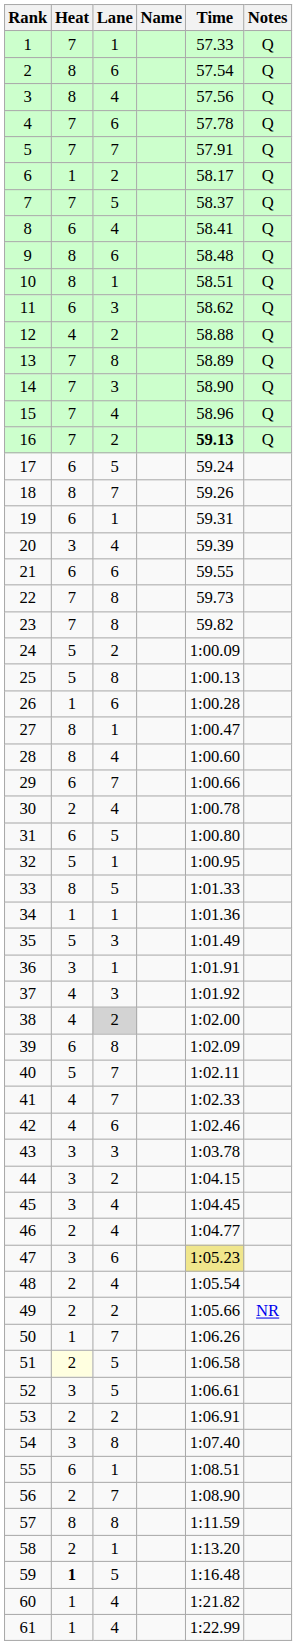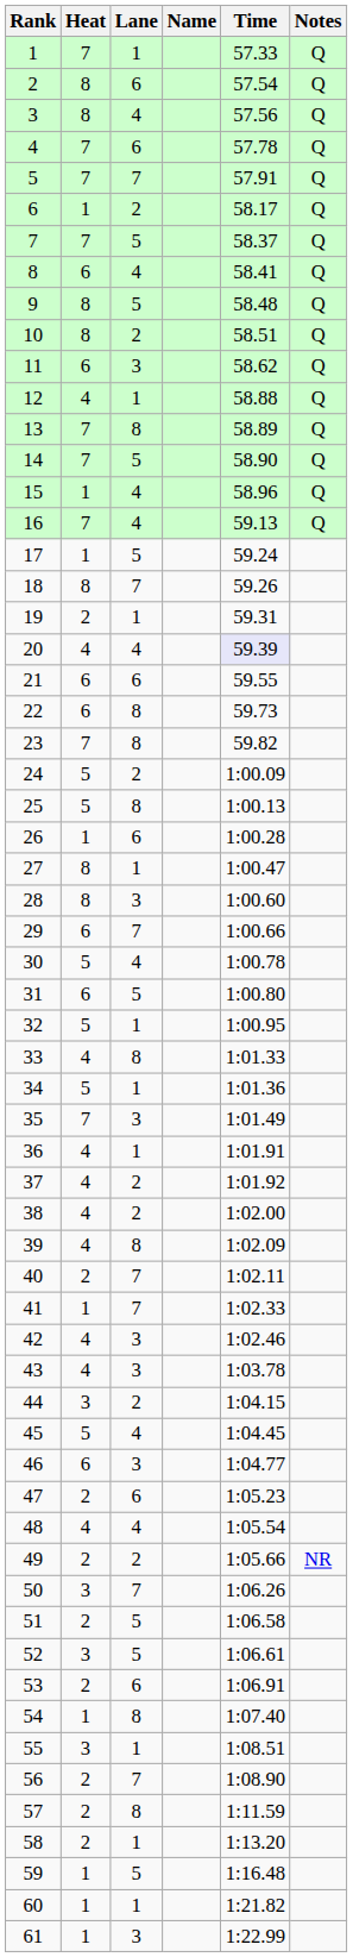 <table class="wikitable sortable" style="text-align:center">
 <tr>
 <th>Rank</th>
 <th>Heat</th>
 <th>Lane</th>
 <th>Name</th>
 <th>Time</th>
 <th>Notes</th>
 </tr>
 <tr bgcolor=ccffcc>
 <td>1</td>
 <td>7</td>
 <td>1</td>
 <td align=left></td>
 <td>57.33</td>
 <td>Q</td>
 </tr>
 <tr bgcolor=ccffcc>
 <td>2</td>
 <td>8</td>
 <td>6</td>
 <td align=left></td>
 <td>57.54</td>
 <td>Q</td>
 </tr>
 <tr bgcolor=ccffcc>
 <td>3</td>
 <td>8</td>
 <td>4</td>
 <td align=left></td>
 <td>57.56</td>
 <td>Q</td>
 </tr>
 <tr bgcolor=ccffcc>
 <td>4</td>
 <td>7</td>
 <td>6</td>
 <td align=left></td>
 <td>57.78</td>
 <td>Q</td>
 </tr>
 <tr bgcolor=ccffcc>
 <td>5</td>
 <td>7</td>
 <td>7</td>
 <td align=left></td>
 <td>57.91</td>
 <td>Q</td>
 </tr>
 <tr bgcolor=ccffcc>
 <td>6</td>
 <td>1</td>
 <td>2</td>
 <td align=left></td>
 <td>58.17</td>
 <td>Q</td>
 </tr>
 <tr bgcolor=ccffcc>
 <td>7</td>
 <td>7</td>
 <td>5</td>
 <td align=left></td>
 <td>58.37</td>
 <td>Q</td>
 </tr>
 <tr bgcolor=ccffcc>
 <td>8</td>
 <td>6</td>
 <td>4</td>
 <td align=left></td>
 <td>58.41</td>
 <td>Q</td>
 </tr>
 <tr bgcolor=ccffcc>
 <td>9</td>
 <td>8</td>
-<td>6</td>
+<td>5</td>
 <td align=left></td>
 <td>58.48</td>
 <td>Q</td>
 </tr>
 <tr bgcolor=ccffcc>
 <td>10</td>
 <td>8</td>
-<td>1</td>
+<td>2</td>
 <td align=left></td>
 <td>58.51</td>
 <td>Q</td>
 </tr>
 <tr bgcolor=ccffcc>
 <td>11</td>
 <td>6</td>
 <td>3</td>
 <td align=left></td>
 <td>58.62</td>
 <td>Q</td>
 </tr>
 <tr bgcolor=ccffcc>
 <td>12</td>
 <td>4</td>
-<td>2</td>
+<td>1</td>
 <td align=left></td>
 <td>58.88</td>
 <td>Q</td>
 </tr>
 <tr bgcolor=ccffcc>
 <td>13</td>
 <td>7</td>
 <td>8</td>
 <td align=left></td>
 <td>58.89</td>
 <td>Q</td>
 </tr>
 <tr bgcolor=ccffcc>
 <td>14</td>
 <td>7</td>
-<td>3</td>
+<td>5</td>
 <td align=left></td>
 <td>58.90</td>
 <td>Q</td>
 </tr>
 <tr bgcolor=ccffcc>
 <td>15</td>
-<td>7</td>
+<td>1</td>
 <td>4</td>
 <td align=left></td>
 <td>58.96</td>
 <td>Q</td>
 </tr>
 <tr bgcolor=ccffcc>
 <td>16</td>
 <td>7</td>
-<td>2</td>
+<td>4</td>
 <td align=left></td>
-<td><strong>59.13</strong></td>
+<td>59.13</td>
 <td>Q</td>
 </tr>
 <tr>
 <td>17</td>
-<td>6</td>
+<td>1</td>
 <td>5</td>
 <td align=left></td>
 <td>59.24</td>
 <td></td>
 </tr>
 <tr>
 <td>18</td>
 <td>8</td>
 <td>7</td>
 <td align=left></td>
 <td>59.26</td>
 <td></td>
 </tr>
 <tr>
 <td>19</td>
-<td>6</td>
+<td>2</td>
 <td>1</td>
 <td align=left></td>
 <td>59.31</td>
 <td></td>
 </tr>
 <tr>
 <td>20</td>
-<td>3</td>
+<td>4</td>
 <td>4</td>
 <td align=left></td>
-<td>59.39</td>
+<td style="background: lavender;">59.39</td>
 <td></td>
 </tr>
 <tr>
 <td>21</td>
 <td>6</td>
 <td>6</td>
 <td align=left></td>
 <td>59.55</td>
 <td></td>
 </tr>
 <tr>
 <td>22</td>
-<td>7</td>
+<td>6</td>
 <td>8</td>
 <td align=left></td>
 <td>59.73</td>
 <td></td>
 </tr>
 <tr>
 <td>23</td>
 <td>7</td>
 <td>8</td>
 <td align=left></td>
 <td>59.82</td>
 <td></td>
 </tr>
 <tr>
 <td>24</td>
 <td>5</td>
 <td>2</td>
 <td align=left></td>
 <td>1:00.09</td>
 <td></td>
 </tr>
 <tr>
 <td>25</td>
 <td>5</td>
 <td>8</td>
 <td align=left></td>
 <td>1:00.13</td>
 <td></td>
 </tr>
 <tr>
 <td>26</td>
 <td>1</td>
 <td>6</td>
 <td align=left></td>
 <td>1:00.28</td>
 <td></td>
 </tr>
 <tr>
 <td>27</td>
 <td>8</td>
 <td>1</td>
 <td align=left></td>
 <td>1:00.47</td>
 <td></td>
 </tr>
 <tr>
 <td>28</td>
 <td>8</td>
-<td>4</td>
+<td>3</td>
 <td align=left></td>
 <td>1:00.60</td>
 <td></td>
 </tr>
 <tr>
 <td>29</td>
 <td>6</td>
 <td>7</td>
 <td align=left></td>
 <td>1:00.66</td>
 <td></td>
 </tr>
 <tr>
 <td>30</td>
-<td>2</td>
+<td>5</td>
 <td>4</td>
 <td align=left></td>
 <td>1:00.78</td>
 <td></td>
 </tr>
 <tr>
 <td>31</td>
 <td>6</td>
 <td>5</td>
 <td align=left></td>
 <td>1:00.80</td>
 <td></td>
 </tr>
 <tr>
 <td>32</td>
 <td>5</td>
 <td>1</td>
 <td align=left></td>
 <td>1:00.95</td>
 <td></td>
 </tr>
 <tr>
 <td>33</td>
+<td>4</td>
 <td>8</td>
-<td>5</td>
 <td align=left></td>
 <td>1:01.33</td>
 <td></td>
 </tr>
 <tr>
 <td>34</td>
-<td>1</td>
+<td>5</td>
 <td>1</td>
 <td align=left></td>
 <td>1:01.36</td>
 <td></td>
 </tr>
 <tr>
 <td>35</td>
-<td>5</td>
+<td>7</td>
 <td>3</td>
 <td align=left></td>
 <td>1:01.49</td>
 <td></td>
 </tr>
 <tr>
 <td>36</td>
-<td>3</td>
+<td>4</td>
 <td>1</td>
 <td align=left></td>
 <td>1:01.91</td>
 <td></td>
 </tr>
 <tr>
 <td>37</td>
 <td>4</td>
-<td>3</td>
+<td>2</td>
 <td align=left></td>
 <td>1:01.92</td>
 <td></td>
 </tr>
 <tr>
 <td>38</td>
 <td>4</td>
-<td style="background: lightgrey;">2</td>
+<td>2</td>
 <td align=left></td>
 <td>1:02.00</td>
 <td></td>
 </tr>
 <tr>
 <td>39</td>
-<td>6</td>
+<td>4</td>
 <td>8</td>
 <td align=left></td>
 <td>1:02.09</td>
 <td></td>
 </tr>
 <tr>
 <td>40</td>
-<td>5</td>
+<td>2</td>
 <td>7</td>
 <td align=left></td>
 <td>1:02.11</td>
 <td></td>
 </tr>
 <tr>
 <td>41</td>
-<td>4</td>
+<td>1</td>
 <td>7</td>
 <td align=left></td>
 <td>1:02.33</td>
 <td></td>
 </tr>
 <tr>
 <td>42</td>
 <td>4</td>
-<td>6</td>
+<td>3</td>
 <td align=left></td>
 <td>1:02.46</td>
 <td></td>
 </tr>
 <tr>
 <td>43</td>
-<td>3</td>
+<td>4</td>
 <td>3</td>
 <td align=left></td>
 <td>1:03.78</td>
 <td></td>
 </tr>
 <tr>
 <td>44</td>
 <td>3</td>
 <td>2</td>
 <td align=left></td>
 <td>1:04.15</td>
 <td></td>
 </tr>
 <tr>
 <td>45</td>
-<td>3</td>
+<td>5</td>
 <td>4</td>
 <td align=left></td>
 <td>1:04.45</td>
 <td></td>
 </tr>
 <tr>
 <td>46</td>
-<td>2</td>
-<td>4</td>
+<td>6</td>
+<td>3</td>
 <td align=left></td>
 <td>1:04.77</td>
 <td></td>
 </tr>
 <tr>
 <td>47</td>
-<td>3</td>
+<td>2</td>
 <td>6</td>
 <td align=left></td>
-<td style="background: khaki;">1:05.23</td>
+<td>1:05.23</td>
 <td></td>
 </tr>
 <tr>
 <td>48</td>
-<td>2</td>
+<td>4</td>
 <td>4</td>
 <td align=left></td>
 <td>1:05.54</td>
 <td></td>
 </tr>
 <tr>
 <td>49</td>
 <td>2</td>
 <td>2</td>
 <td align=left></td>
 <td>1:05.66</td>
 <td><a href='#'>NR</a></td>
 </tr>
 <tr>
 <td>50</td>
-<td>1</td>
+<td>3</td>
 <td>7</td>
 <td align=left></td>
 <td>1:06.26</td>
 <td></td>
 </tr>
 <tr>
 <td>51</td>
-<td style="background: lightyellow;">2</td>
+<td>2</td>
 <td>5</td>
 <td align=left></td>
 <td>1:06.58</td>
 <td></td>
 </tr>
 <tr>
 <td>52</td>
 <td>3</td>
 <td>5</td>
 <td align=left></td>
 <td>1:06.61</td>
 <td></td>
 </tr>
 <tr>
 <td>53</td>
 <td>2</td>
-<td>2</td>
+<td>6</td>
 <td align=left></td>
 <td>1:06.91</td>
 <td></td>
 </tr>
 <tr>
 <td>54</td>
-<td>3</td>
+<td>1</td>
 <td>8</td>
 <td align=left></td>
 <td>1:07.40</td>
 <td></td>
 </tr>
 <tr>
 <td>55</td>
-<td>6</td>
+<td>3</td>
 <td>1</td>
 <td align=left></td>
 <td>1:08.51</td>
 <td></td>
 </tr>
 <tr>
 <td>56</td>
 <td>2</td>
 <td>7</td>
 <td align=left></td>
 <td>1:08.90</td>
 <td></td>
 </tr>
 <tr>
 <td>57</td>
-<td>8</td>
+<td>2</td>
 <td>8</td>
 <td align=left></td>
 <td>1:11.59</td>
 <td></td>
 </tr>
 <tr>
 <td>58</td>
 <td>2</td>
 <td>1</td>
 <td align=left></td>
 <td>1:13.20</td>
 <td></td>
 </tr>
 <tr>
 <td>59</td>
-<td><strong>1</strong></td>
+<td>1</td>
 <td>5</td>
 <td align=left></td>
 <td>1:16.48</td>
 <td></td>
 </tr>
 <tr>
 <td>60</td>
 <td>1</td>
-<td>4</td>
+<td>1</td>
 <td align=left></td>
 <td>1:21.82</td>
 <td></td>
 </tr>
 <tr>
 <td>61</td>
 <td>1</td>
-<td>4</td>
+<td>3</td>
 <td align=left></td>
 <td>1:22.99</td>
 <td></td>
 </tr>
 </table>
